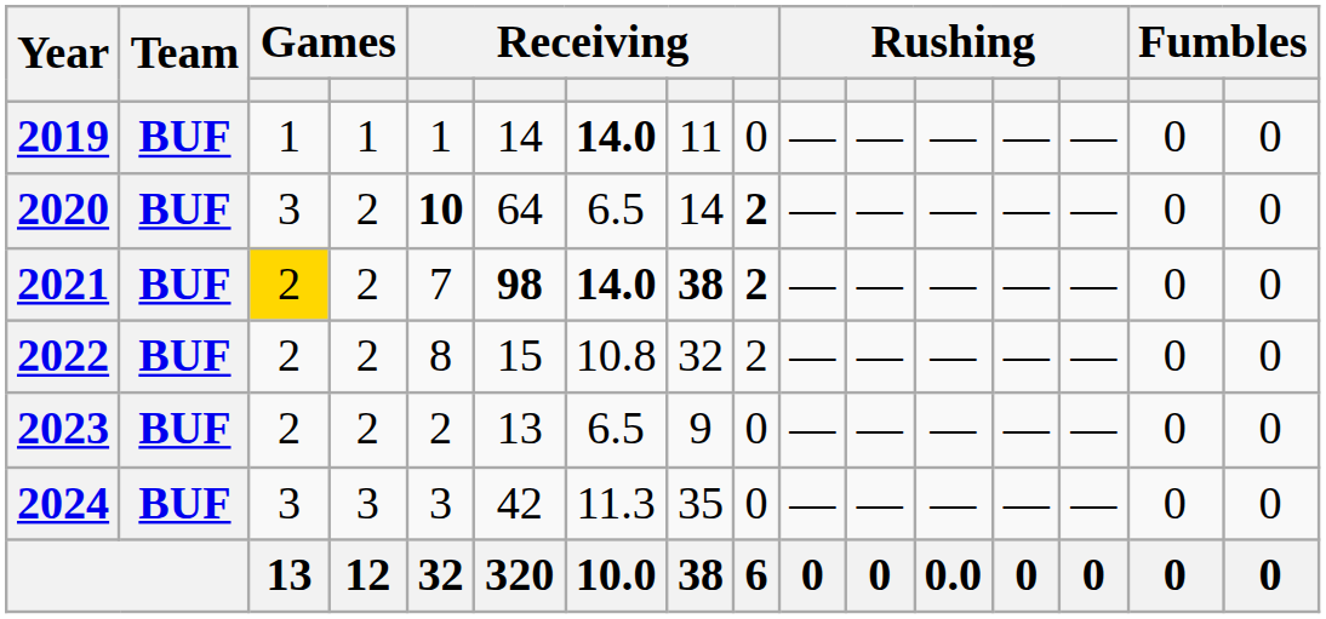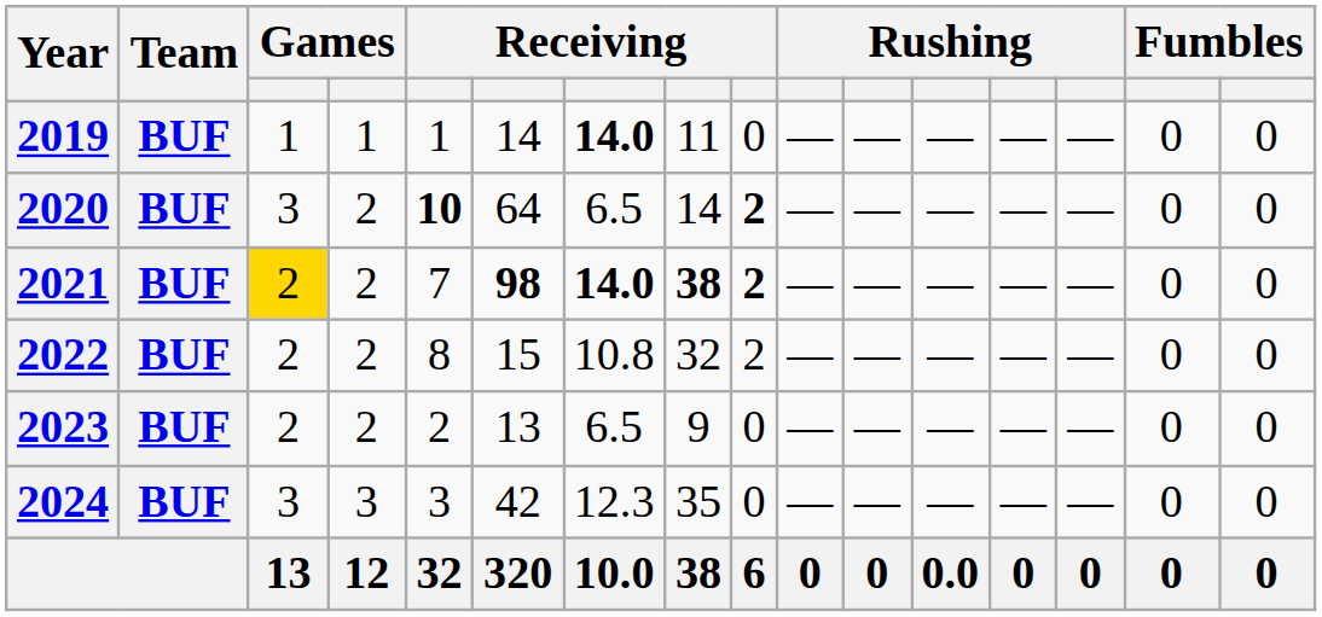 <table class= "wikitable" style="text-align:center;">
 <tr>
 <th rowspan="2">Year</th>
 <th rowspan="2">Team</th>
 <th colspan="2">Games</th>
 <th colspan="5">Receiving</th>
 <th colspan="5">Rushing</th>
 <th colspan="2">Fumbles</th>
 </tr>
 <tr>
 <th></th>
 <th></th>
 <th></th>
 <th></th>
 <th></th>
 <th></th>
 <th></th>
 <th></th>
 <th></th>
 <th></th>
 <th></th>
 <th></th>
 <th></th>
 <th></th>
 </tr>
 <tr>
 <th><a href='#'>2019</a></th>
 <th><a href='#'>BUF</a></th>
 <td>1</td>
 <td>1</td>
 <td>1</td>
 <td>14</td>
 <td><strong>14.0</strong></td>
 <td>11</td>
 <td>0</td>
 <td>—</td>
 <td>—</td>
 <td>—</td>
 <td>—</td>
 <td>—</td>
 <td>0</td>
 <td>0</td>
 </tr>
 <tr>
 <th><a href='#'>2020</a></th>
 <th><a href='#'>BUF</a></th>
 <td>3</td>
 <td>2</td>
 <td><strong>10</strong></td>
 <td>64</td>
 <td>6.5</td>
 <td>14</td>
 <td><strong>2</strong></td>
 <td>—</td>
 <td>—</td>
 <td>—</td>
 <td>—</td>
 <td>—</td>
 <td>0</td>
 <td>0</td>
 </tr>
 <tr>
 <th><a href='#'>2021</a></th>
 <th><a href='#'>BUF</a></th>
 <td style="background: gold;">2</td>
 <td>2</td>
 <td>7</td>
 <td><strong>98</strong></td>
 <td><strong>14.0</strong></td>
 <td><strong>38</strong></td>
 <td><strong>2</strong></td>
 <td>—</td>
 <td>—</td>
 <td>—</td>
 <td>—</td>
 <td>—</td>
 <td>0</td>
 <td>0</td>
 </tr>
 <tr>
 <th><a href='#'>2022</a></th>
 <th><a href='#'>BUF</a></th>
 <td>2</td>
 <td>2</td>
 <td>8</td>
 <td>15</td>
 <td>10.8</td>
 <td>32</td>
 <td>2</td>
 <td>—</td>
 <td>—</td>
 <td>—</td>
 <td>—</td>
 <td>—</td>
 <td>0</td>
 <td>0</td>
 </tr>
 <tr>
 <th><a href='#'>2023</a></th>
 <th><a href='#'>BUF</a></th>
 <td>2</td>
 <td>2</td>
 <td>2</td>
 <td>13</td>
 <td>6.5</td>
 <td>9</td>
 <td>0</td>
 <td>—</td>
 <td>—</td>
 <td>—</td>
 <td>—</td>
 <td>—</td>
 <td>0</td>
 <td>0</td>
 </tr>
 <tr>
 <th><a href='#'>2024</a></th>
 <th><a href='#'>BUF</a></th>
 <td>3</td>
 <td>3</td>
 <td>3</td>
 <td>42</td>
-<td>11.3</td>
+<td>12.3</td>
 <td>35</td>
 <td>0</td>
 <td>—</td>
 <td>—</td>
 <td>—</td>
 <td>—</td>
 <td>—</td>
 <td>0</td>
 <td>0</td>
 </tr>
 <tr>
 <th colspan="2"></th>
 <th>13</th>
 <th>12</th>
 <th>32</th>
 <th>320</th>
 <th>10.0</th>
 <th>38</th>
 <th>6</th>
 <th>0</th>
 <th>0</th>
 <th>0.0</th>
 <th>0</th>
 <th>0</th>
 <th>0</th>
 <th>0</th>
 </tr>
 </table>
